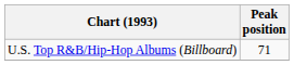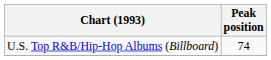 <table class="wikitable sortable">
 <tr>
 <th>Chart (1993)</th>
 <th>Peak<br>position</th>
 </tr>
 <tr>
 <td>U.S. <a href='#'>Top R&B/Hip-Hop Albums</a> (<em>Billboard</em>)</td>
-<td align="center">71</td>
+<td align="center">74</td>
 </tr>
 <tr>
 </tr>
 </table>
